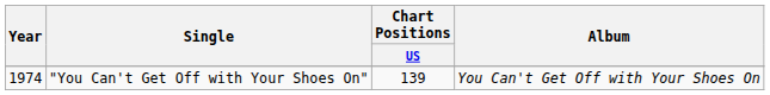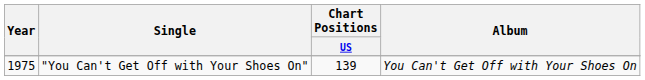 <table class="wikitable">
 <tr>
 <th rowspan="2">Year</th>
 <th rowspan="2">Single</th>
 <th colspan="1">Chart Positions</th>
 <th rowspan="2">Album</th>
 </tr>
 <tr>
 <th width="65"><small><a href='#'>US</a></small><br></th>
 </tr>
 <tr>
 </tr>
 <tr>
-<td>1974</td>
+<td>1975</td>
 <td>"You Can't Get Off with Your Shoes On"</td>
 <td align="center">139</td>
 <td><em>You Can't Get Off with Your Shoes On</em></td>
 </tr>
 </table>
